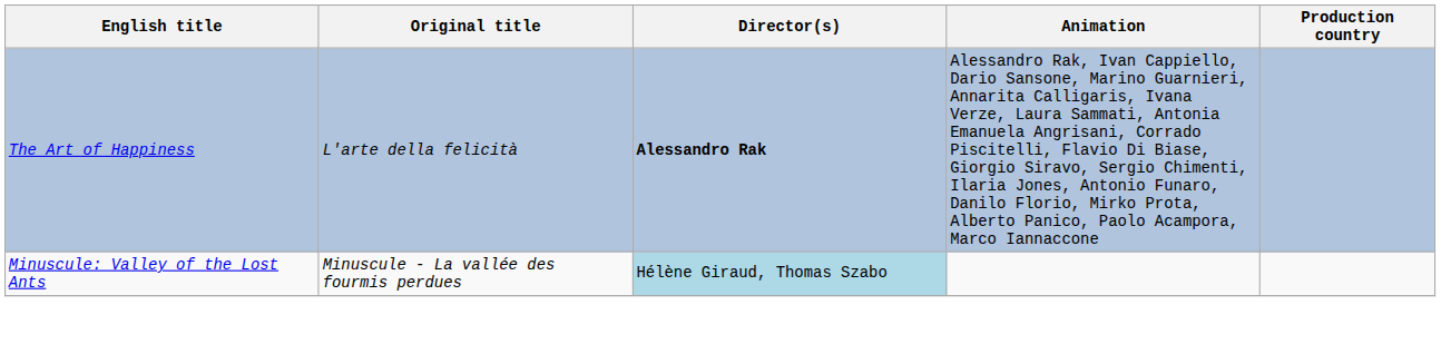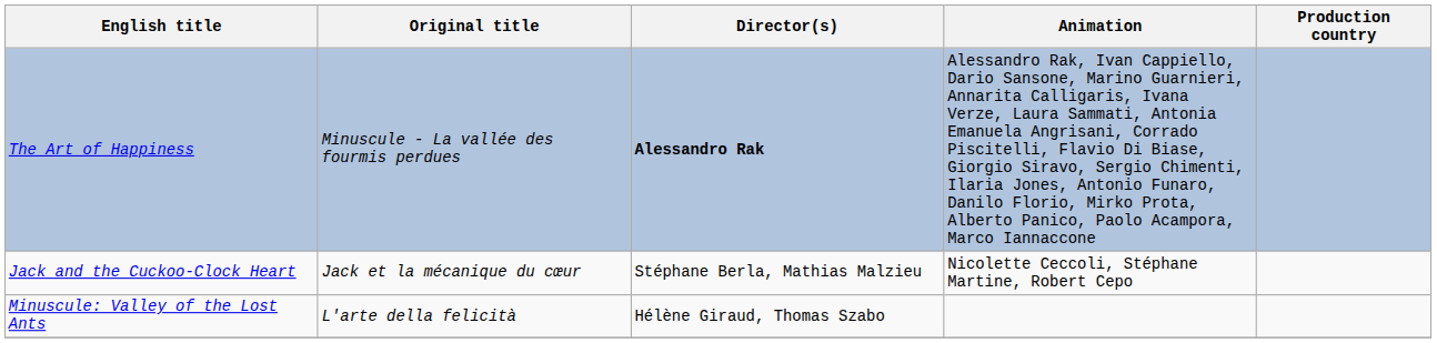 <table class="wikitable" width="95%" cellpadding="5">
 <tr>
 <th width="18%">English title</th>
 <th width="18%">Original title</th>
 <th width="18%">Director(s)</th>
 <th width="18%">Animation</th>
 <th width="10%">Production country</th>
 </tr>
 <tr style="background:#B0C4DE;">
 <td><em><a href='#'>The Art of Happiness</a></em></td>
-<td><em>L'arte della felicità</em></td>
+<td><em>Minuscule - La vallée des fourmis perdues</em></td>
 <td><strong>Alessandro Rak</strong></td>
 <td>Alessandro Rak, Ivan Cappiello, Dario Sansone, Marino Guarnieri, Annarita Calligaris, Ivana Verze, Laura Sammati, Antonia Emanuela Angrisani, Corrado Piscitelli, Flavio Di Biase, Giorgio Siravo, Sergio Chimenti, Ilaria Jones, Antonio Funaro, Danilo Florio, Mirko Prota, Alberto Panico, Paolo Acampora, Marco Iannaccone</td>
 <td></td>
 </tr>
 <tr>
+<td><em><a href='#'>Jack and the Cuckoo-Clock Heart</a></em></td>
+<td><em>Jack et la mécanique du cœur</em></td>
+<td>Stéphane Berla, Mathias Malzieu</td>
+<td>Nicolette Ceccoli, Stéphane Martine, Robert Cepo</td>
+<td> </td>
+</tr>
+<tr>
 <td><em><a href='#'>Minuscule: Valley of the Lost Ants</a></em></td>
-<td><em>Minuscule - La vallée des fourmis perdues</em></td>
-<td style="background: lightblue;">Hélène Giraud, Thomas Szabo</td>
+<td><em>L'arte della felicità</em></td>
+<td>Hélène Giraud, Thomas Szabo</td>
 <td></td>
 <td> </td>
 </tr>
 <tr>
 </tr>
 </table>
